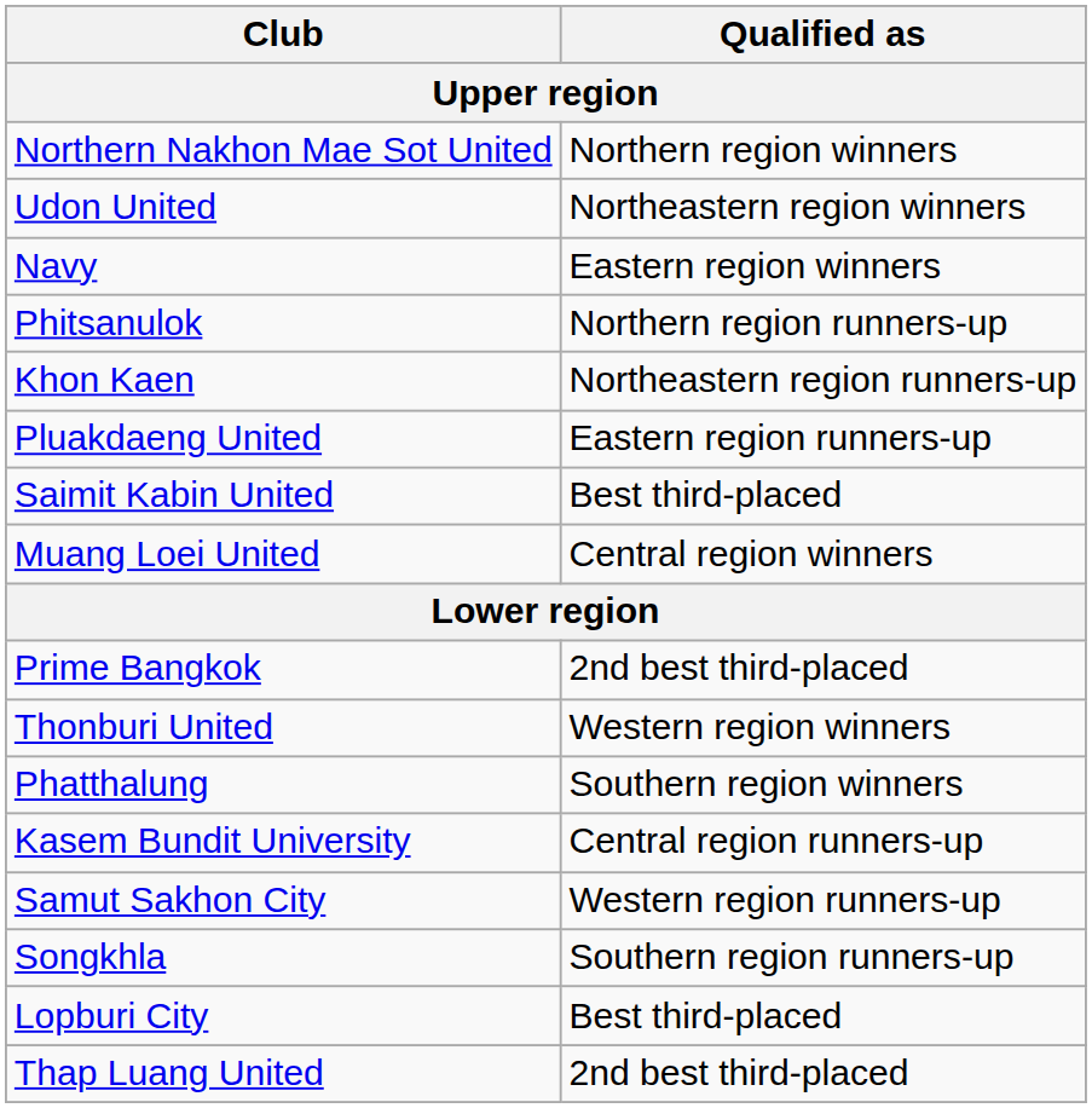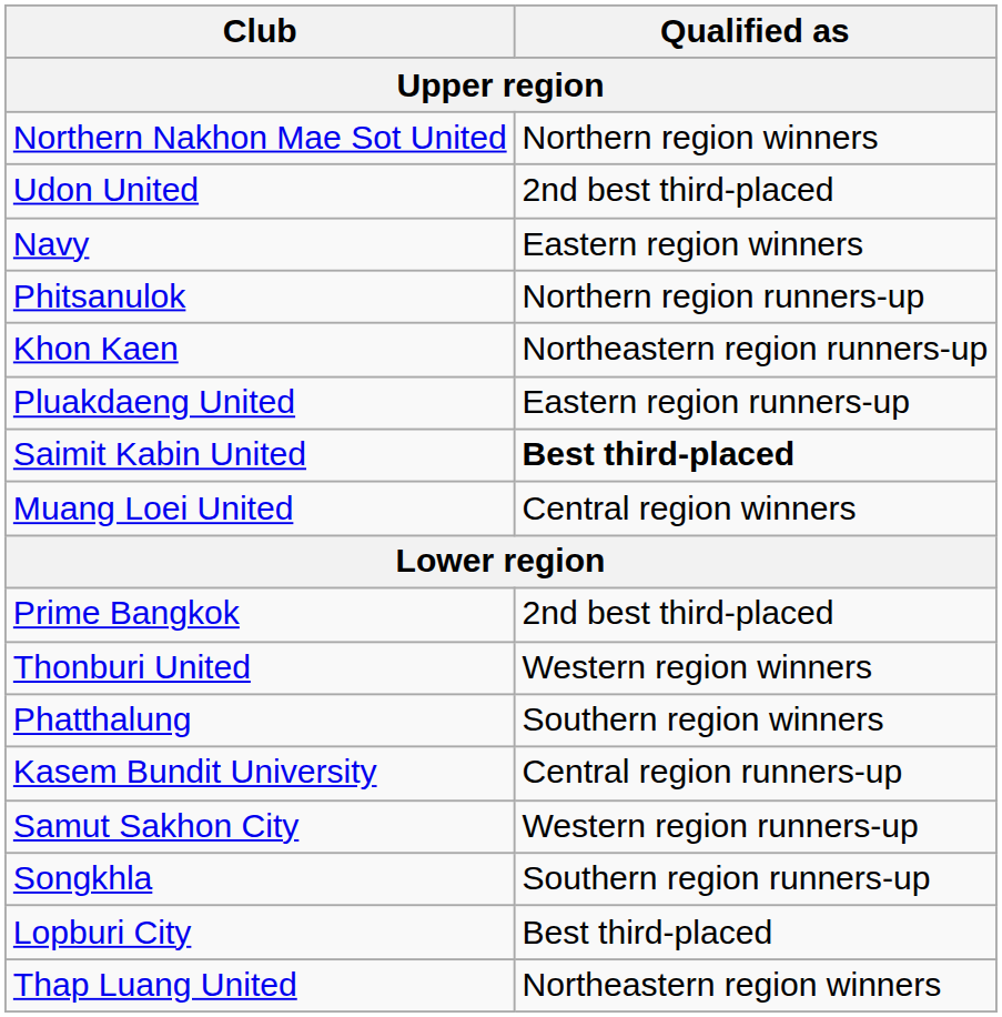 <table class="wikitable table">
 <tr>
 <th>Club</th>
 <th>Qualified as</th>
 </tr>
 <tr>
 <th Colspan=2>Upper region</th>
 </tr>
 <tr>
 <td><a href='#'>Northern Nakhon Mae Sot United</a></td>
 <td>Northern region winners</td>
 </tr>
 <tr>
 <td><a href='#'>Udon United</a></td>
-<td>Northeastern region winners</td>
+<td>2nd best third-placed</td>
 </tr>
 <tr>
 <td><a href='#'>Navy</a></td>
 <td>Eastern region winners</td>
 </tr>
 <tr>
 <td><a href='#'>Phitsanulok</a></td>
 <td>Northern region runners-up</td>
 </tr>
 <tr>
 <td><a href='#'>Khon Kaen</a></td>
 <td>Northeastern region runners-up</td>
 </tr>
 <tr>
 <td><a href='#'>Pluakdaeng United</a></td>
 <td>Eastern region runners-up</td>
 </tr>
 <tr>
 <td><a href='#'>Saimit Kabin United</a></td>
-<td>Best third-placed</td>
+<td><strong>Best third-placed</strong></td>
 </tr>
 <tr>
 <td><a href='#'>Muang Loei United</a></td>
 <td>Central region winners</td>
 </tr>
 <tr>
 <th Colspan=2>Lower region</th>
 </tr>
 <tr>
 <td><a href='#'>Prime Bangkok</a></td>
 <td>2nd best third-placed</td>
 </tr>
 <tr>
 <td><a href='#'>Thonburi United</a></td>
 <td>Western region winners</td>
 </tr>
 <tr>
 <td><a href='#'>Phatthalung</a></td>
 <td>Southern region winners</td>
 </tr>
 <tr>
 <td><a href='#'>Kasem Bundit University</a></td>
 <td>Central region runners-up</td>
 </tr>
 <tr>
 <td><a href='#'>Samut Sakhon City</a></td>
 <td>Western region runners-up</td>
 </tr>
 <tr>
 <td><a href='#'>Songkhla</a></td>
 <td>Southern region runners-up</td>
 </tr>
 <tr>
 <td><a href='#'>Lopburi City</a></td>
 <td>Best third-placed</td>
 </tr>
 <tr>
 <td><a href='#'>Thap Luang United</a></td>
-<td>2nd best third-placed</td>
+<td>Northeastern region winners</td>
 </tr>
 </table>
